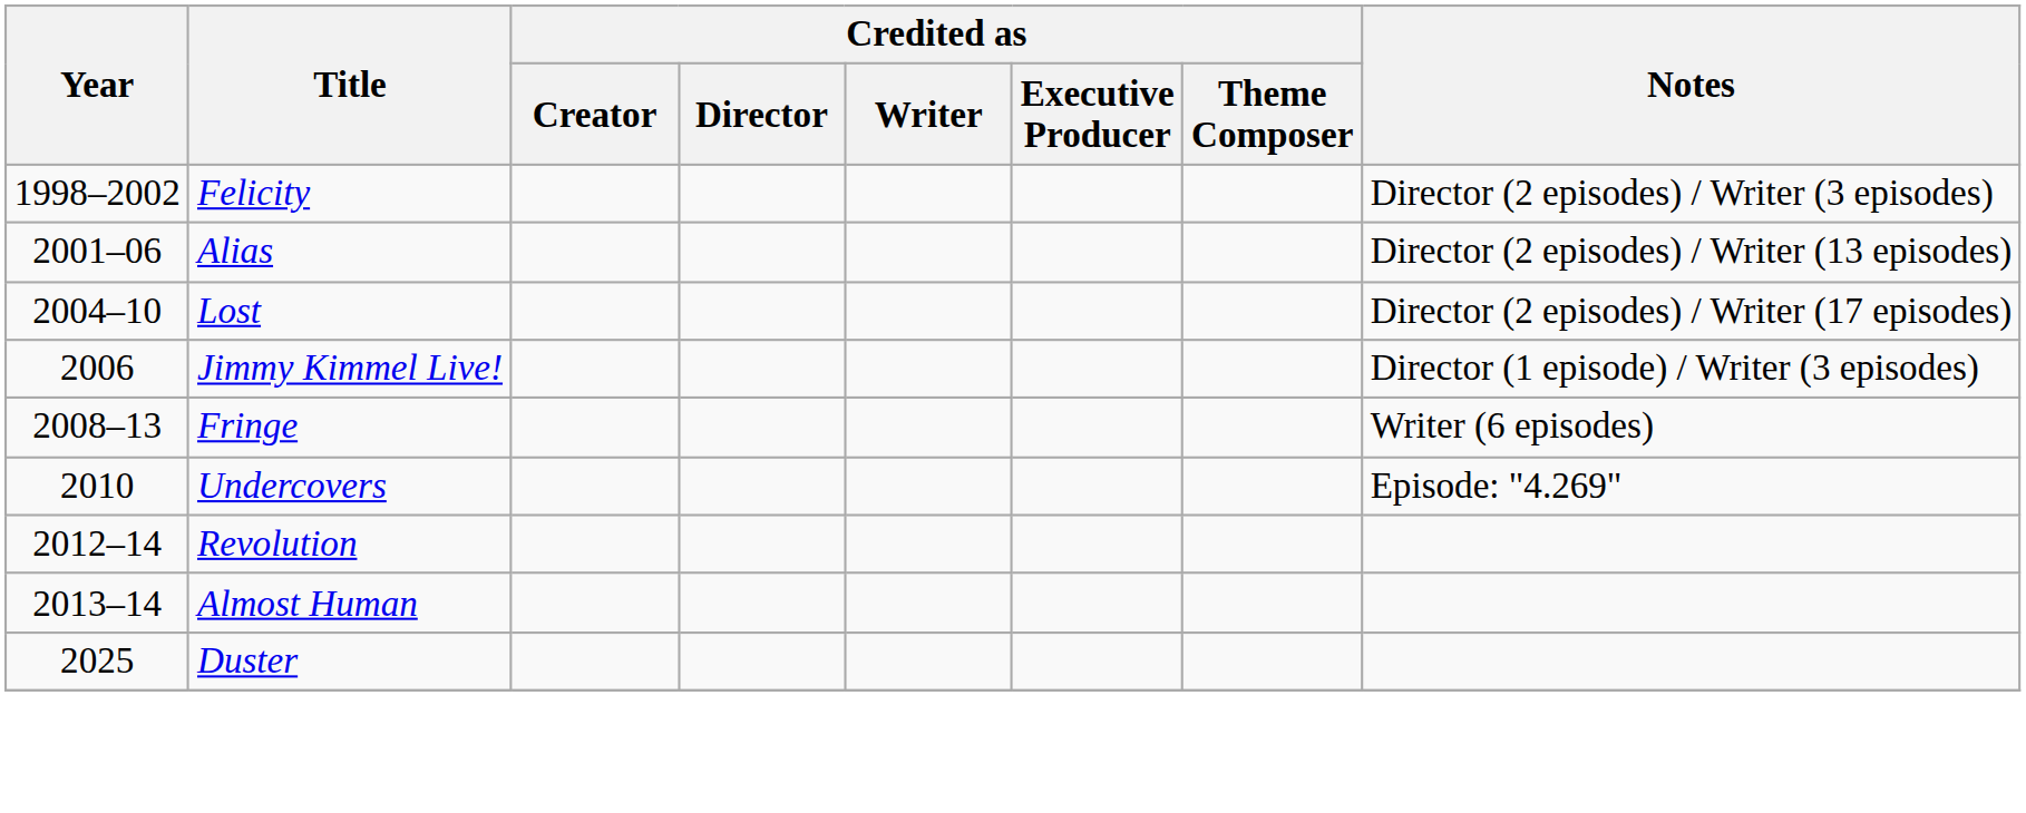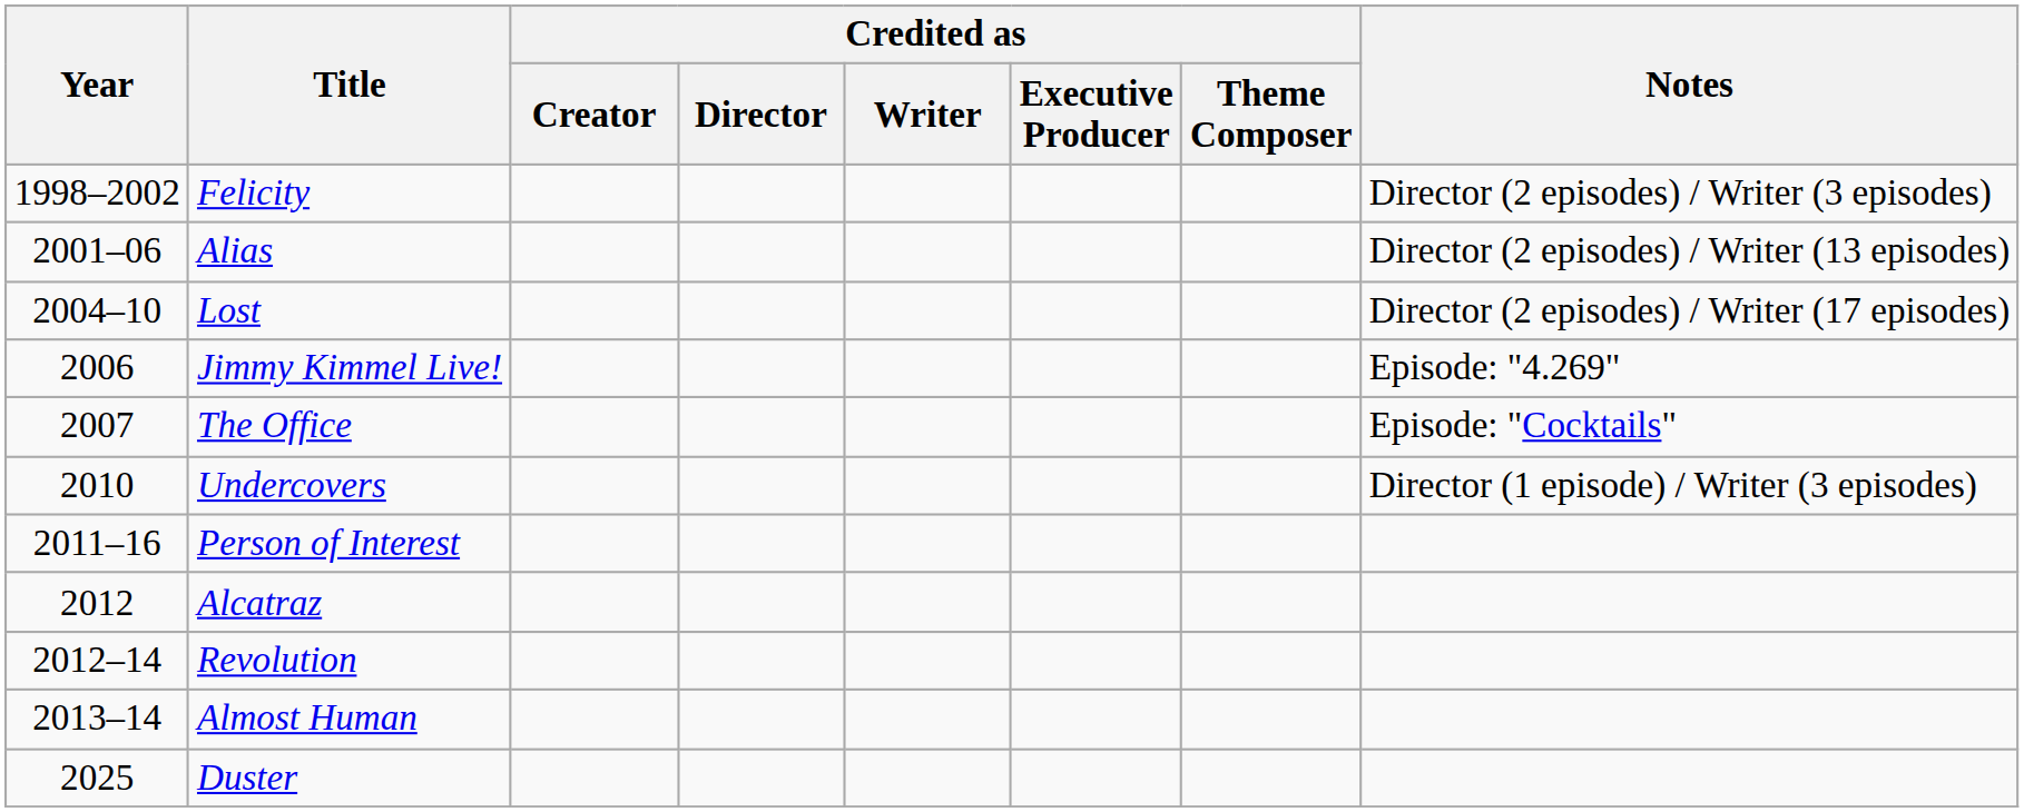 <table class="wikitable" style="text-align:center; margin-right:auto; margin-right:auto">
 <tr>
 <th rowspan="2">Year</th>
 <th rowspan="2">Title</th>
 <th colspan="5">Credited as</th>
 <th rowspan="2">Notes</th>
 </tr>
 <tr>
 <th style="width:65px;">Creator</th>
 <th style="width:65px;">Director</th>
 <th style="width:65px;">Writer</th>
 <th style="width:65px;">Executive Producer</th>
 <th style="width:65px;">Theme<br>Composer</th>
 </tr>
 <tr>
 <td>1998–2002</td>
 <td style="text-align:left;"><em><a href='#'>Felicity</a></em></td>
 <td></td>
 <td></td>
 <td></td>
 <td></td>
 <td></td>
 <td style="text-align:left;">Director (2 episodes) / Writer (3 episodes)</td>
 </tr>
 <tr>
 <td>2001–06</td>
 <td style="text-align:left;"><em><a href='#'>Alias</a></em></td>
 <td></td>
 <td></td>
 <td></td>
 <td></td>
 <td></td>
 <td style="text-align:left;">Director (2 episodes) / Writer (13 episodes)</td>
 </tr>
 <tr>
 <td>2004–10</td>
 <td style="text-align:left;"><em><a href='#'>Lost</a></em></td>
 <td></td>
 <td></td>
 <td></td>
 <td></td>
 <td></td>
 <td style="text-align:left;">Director (2 episodes) / Writer (17 episodes)</td>
 </tr>
 <tr>
 <td>2006</td>
 <td style="text-align:left;"><em><a href='#'>Jimmy Kimmel Live!</a></em></td>
 <td></td>
 <td></td>
 <td></td>
 <td></td>
 <td></td>
-<td style="text-align:left;">Director (1 episode) / Writer (3 episodes)</td>
+<td style="text-align:left;">Episode: "4.269"</td>
 </tr>
 <tr>
-<td>2008–13</td>
-<td style="text-align:left;"><em><a href='#'>Fringe</a></em></td>
+<td>2007</td>
+<td style="text-align:left;"><em><a href='#'>The Office</a></em></td>
 <td></td>
 <td></td>
 <td></td>
 <td></td>
 <td></td>
-<td style="text-align:left;">Writer (6 episodes)</td>
+<td style="text-align:left;">Episode: "<a href='#'>Cocktails</a>"</td>
 </tr>
 <tr>
 <td>2010</td>
 <td style="text-align:left;"><em><a href='#'>Undercovers</a></em></td>
 <td></td>
 <td></td>
 <td></td>
 <td></td>
 <td></td>
-<td style="text-align:left;">Episode: "4.269"</td>
+<td style="text-align:left;">Director (1 episode) / Writer (3 episodes)</td>
+</tr>
+<tr>
+<td>2011–16</td>
+<td style="text-align:left;"><em><a href='#'>Person of Interest</a></em></td>
+<td></td>
+<td></td>
+<td></td>
+<td></td>
+<td></td>
+<td></td>
+</tr>
+<tr>
+<td>2012</td>
+<td style="text-align:left;"><em><a href='#'>Alcatraz</a></em></td>
+<td></td>
+<td></td>
+<td></td>
+<td></td>
+<td></td>
+<td></td>
 </tr>
 <tr>
 <td>2012–14</td>
 <td style="text-align:left;"><em><a href='#'>Revolution</a></em></td>
 <td></td>
 <td></td>
 <td></td>
 <td></td>
 <td></td>
 <td></td>
 </tr>
 <tr>
 <td>2013–14</td>
 <td style="text-align:left;"><em><a href='#'>Almost Human</a></em></td>
 <td></td>
 <td></td>
 <td></td>
 <td></td>
 <td></td>
 <td></td>
 </tr>
 <tr>
 <td>2025</td>
 <td style="text-align:left;"><em><a href='#'>Duster</a></em></td>
 <td></td>
 <td></td>
 <td></td>
 <td></td>
 <td></td>
 <td></td>
 </tr>
 <tr>
 </tr>
 </table>
